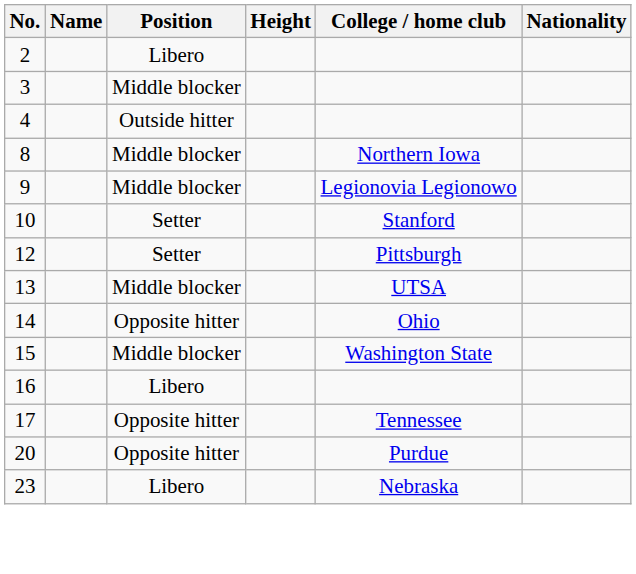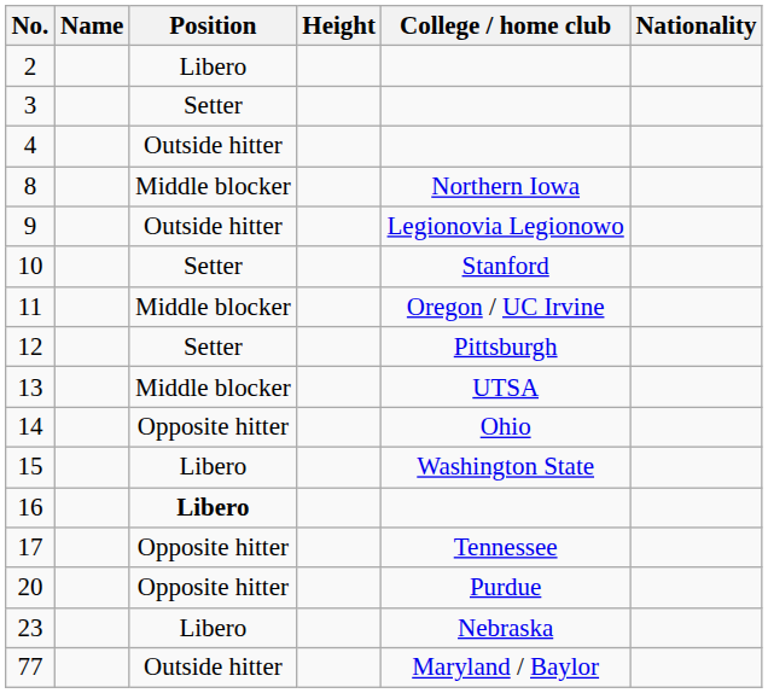 <table class="wikitable sortable" style="font-size:100%; text-align:center;">
 <tr>
 <th>No.</th>
 <th>Name</th>
 <th>Position</th>
 <th>Height</th>
 <th>College / home club</th>
 <th>Nationality</th>
 </tr>
 <tr>
 <td>2</td>
 <td></td>
 <td>Libero</td>
 <td></td>
 <td></td>
 <td></td>
 </tr>
 <tr>
 <td>3</td>
 <td></td>
-<td>Middle blocker</td>
+<td>Setter</td>
 <td></td>
 <td></td>
 <td></td>
 </tr>
 <tr>
 <td>4</td>
 <td></td>
 <td>Outside hitter</td>
 <td></td>
 <td></td>
 <td></td>
 </tr>
 <tr>
 <td>8</td>
 <td></td>
 <td>Middle blocker</td>
 <td></td>
 <td><a href='#'>Northern Iowa</a></td>
 <td></td>
 </tr>
 <tr>
 <td>9</td>
 <td></td>
-<td>Middle blocker</td>
+<td>Outside hitter</td>
 <td></td>
 <td><a href='#'>Legionovia Legionowo</a></td>
 <td></td>
 </tr>
 <tr>
 <td>10</td>
 <td></td>
 <td>Setter</td>
 <td></td>
 <td><a href='#'>Stanford</a></td>
+<td></td>
+</tr>
+<tr>
+<td>11</td>
+<td></td>
+<td>Middle blocker</td>
+<td></td>
+<td><a href='#'>Oregon</a> / <a href='#'>UC Irvine</a></td>
 <td></td>
 </tr>
 <tr>
 <td>12</td>
 <td></td>
 <td>Setter</td>
 <td></td>
 <td><a href='#'>Pittsburgh</a></td>
 <td></td>
 </tr>
 <tr>
 <td>13</td>
 <td></td>
 <td>Middle blocker</td>
 <td></td>
 <td><a href='#'>UTSA</a></td>
 <td></td>
 </tr>
 <tr>
 <td>14</td>
 <td></td>
 <td>Opposite hitter</td>
 <td></td>
 <td><a href='#'>Ohio</a></td>
 <td></td>
 </tr>
 <tr>
 <td>15</td>
 <td></td>
-<td>Middle blocker</td>
+<td>Libero</td>
 <td></td>
 <td><a href='#'>Washington State</a></td>
 <td></td>
 </tr>
 <tr>
 <td>16</td>
 <td></td>
-<td>Libero</td>
+<td><strong>Libero</strong></td>
 <td></td>
 <td></td>
 <td></td>
 </tr>
 <tr>
 <td>17</td>
 <td></td>
 <td>Opposite hitter</td>
 <td></td>
 <td><a href='#'>Tennessee</a></td>
 <td></td>
 </tr>
 <tr>
 <td>20</td>
 <td></td>
 <td>Opposite hitter</td>
 <td></td>
 <td><a href='#'>Purdue</a></td>
 <td></td>
 </tr>
 <tr>
 <td>23</td>
 <td></td>
 <td>Libero</td>
 <td></td>
 <td><a href='#'>Nebraska</a></td>
 <td></td>
 </tr>
+<tr>
+<td>77</td>
+<td></td>
+<td>Outside hitter</td>
+<td></td>
+<td><a href='#'>Maryland</a> / <a href='#'>Baylor</a></td>
+<td></td>
+</tr>
 </table>
